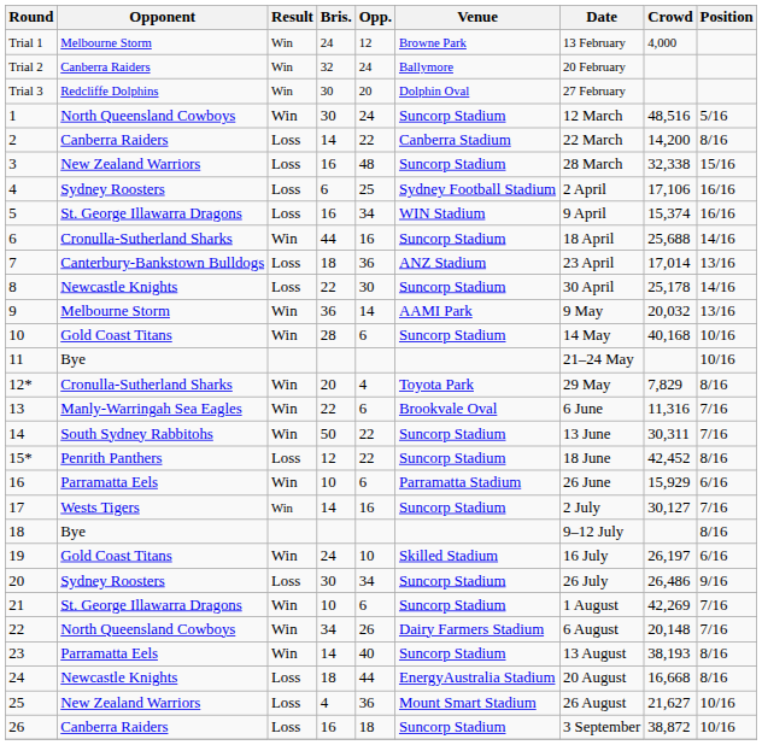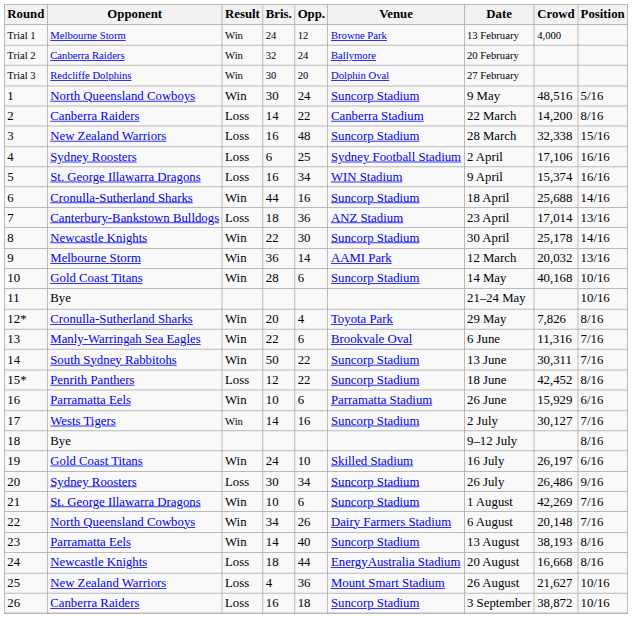 <table class="wikitable" style="text-align:left;">
 <tr>
 <th>Round</th>
 <th>Opponent</th>
 <th>Result</th>
 <th>Bris.</th>
 <th>Opp.</th>
 <th>Venue</th>
 <th>Date</th>
 <th>Crowd</th>
 <th>Position</th>
 </tr>
 <tr>
 <td><small>Trial 1</small></td>
 <td><small><a href='#'>Melbourne Storm</a></small></td>
 <td><small>Win</small></td>
 <td><small>24</small></td>
 <td><small>12</small></td>
 <td><small><a href='#'>Browne Park</a></small></td>
 <td><small>13 February</small></td>
 <td><small>4,000</small></td>
 <td></td>
 </tr>
 <tr>
 <td><small>Trial 2</small></td>
 <td><small><a href='#'>Canberra Raiders</a></small></td>
 <td><small>Win</small></td>
 <td><small>32</small></td>
 <td><small>24</small></td>
 <td><small><a href='#'>Ballymore</a></small></td>
 <td><small>20 February</small></td>
 <td></td>
 <td></td>
 </tr>
 <tr>
 <td><small>Trial 3</small></td>
 <td><small><a href='#'>Redcliffe Dolphins</a></small></td>
 <td><small>Win</small></td>
 <td><small>30</small></td>
 <td><small>20</small></td>
 <td><small><a href='#'>Dolphin Oval</a></small></td>
 <td><small>27 February</small></td>
 <td></td>
 <td></td>
 </tr>
 <tr>
 <td>1</td>
 <td><a href='#'>North Queensland Cowboys</a></td>
 <td>Win</td>
 <td>30</td>
 <td>24</td>
 <td><a href='#'>Suncorp Stadium</a></td>
-<td>12 March</td>
+<td>9 May</td>
 <td>48,516</td>
 <td>5/16</td>
 </tr>
 <tr>
 <td>2</td>
 <td><a href='#'>Canberra Raiders</a></td>
 <td>Loss</td>
 <td>14</td>
 <td>22</td>
 <td><a href='#'>Canberra Stadium</a></td>
 <td>22 March</td>
 <td>14,200</td>
 <td>8/16</td>
 </tr>
 <tr>
 <td>3</td>
 <td><a href='#'>New Zealand Warriors</a></td>
 <td>Loss</td>
 <td>16</td>
 <td>48</td>
 <td><a href='#'>Suncorp Stadium</a></td>
 <td>28 March</td>
 <td>32,338</td>
 <td>15/16</td>
 </tr>
 <tr>
 <td>4</td>
 <td><a href='#'>Sydney Roosters</a></td>
 <td>Loss</td>
 <td>6</td>
 <td>25</td>
 <td><a href='#'>Sydney Football Stadium</a></td>
 <td>2 April</td>
 <td>17,106</td>
 <td>16/16</td>
 </tr>
 <tr>
 <td>5</td>
 <td><a href='#'>St. George Illawarra Dragons</a></td>
 <td>Loss</td>
 <td>16</td>
 <td>34</td>
 <td><a href='#'>WIN Stadium</a></td>
 <td>9 April</td>
 <td>15,374</td>
 <td>16/16</td>
 </tr>
 <tr>
 <td>6</td>
 <td><a href='#'>Cronulla-Sutherland Sharks</a></td>
 <td>Win</td>
 <td>44</td>
 <td>16</td>
 <td><a href='#'>Suncorp Stadium</a></td>
 <td>18 April</td>
 <td>25,688</td>
 <td>14/16</td>
 </tr>
 <tr>
 <td>7</td>
 <td><a href='#'>Canterbury-Bankstown Bulldogs</a></td>
 <td>Loss</td>
 <td>18</td>
 <td>36</td>
 <td><a href='#'>ANZ Stadium</a></td>
 <td>23 April</td>
 <td>17,014</td>
 <td>13/16</td>
 </tr>
 <tr>
 <td>8</td>
 <td><a href='#'>Newcastle Knights</a></td>
-<td>Loss</td>
+<td>Win</td>
 <td>22</td>
 <td>30</td>
 <td><a href='#'>Suncorp Stadium</a></td>
 <td>30 April</td>
 <td>25,178</td>
 <td>14/16</td>
 </tr>
 <tr>
 <td>9</td>
 <td><a href='#'>Melbourne Storm</a></td>
 <td>Win</td>
 <td>36</td>
 <td>14</td>
 <td><a href='#'>AAMI Park</a></td>
-<td>9 May</td>
+<td>12 March</td>
 <td>20,032</td>
 <td>13/16</td>
 </tr>
 <tr>
 <td>10</td>
 <td><a href='#'>Gold Coast Titans</a></td>
 <td>Win</td>
 <td>28</td>
 <td>6</td>
 <td><a href='#'>Suncorp Stadium</a></td>
 <td>14 May</td>
 <td>40,168</td>
 <td>10/16</td>
 </tr>
 <tr>
 <td>11</td>
 <td>Bye</td>
 <td></td>
 <td></td>
 <td></td>
 <td></td>
 <td>21–24 May</td>
 <td></td>
 <td>10/16</td>
 </tr>
 <tr>
 <td>12*</td>
 <td><a href='#'>Cronulla-Sutherland Sharks</a></td>
 <td>Win</td>
 <td>20</td>
 <td>4</td>
 <td><a href='#'>Toyota Park</a></td>
 <td>29 May</td>
-<td>7,829</td>
+<td>7,826</td>
 <td>8/16</td>
 </tr>
 <tr>
 <td>13</td>
 <td><a href='#'>Manly-Warringah Sea Eagles</a></td>
 <td>Win</td>
 <td>22</td>
 <td>6</td>
 <td><a href='#'>Brookvale Oval</a></td>
 <td>6 June</td>
 <td>11,316</td>
 <td>7/16</td>
 </tr>
 <tr>
 <td>14</td>
 <td><a href='#'>South Sydney Rabbitohs</a></td>
 <td>Win</td>
 <td>50</td>
 <td>22</td>
 <td><a href='#'>Suncorp Stadium</a></td>
 <td>13 June</td>
 <td>30,311</td>
 <td>7/16</td>
 </tr>
 <tr>
 <td>15*</td>
 <td><a href='#'>Penrith Panthers</a></td>
 <td>Loss</td>
 <td>12</td>
 <td>22</td>
 <td><a href='#'>Suncorp Stadium</a></td>
 <td>18 June</td>
 <td>42,452</td>
 <td>8/16</td>
 </tr>
 <tr>
 <td>16</td>
 <td><a href='#'>Parramatta Eels</a></td>
 <td>Win</td>
 <td>10</td>
 <td>6</td>
 <td><a href='#'>Parramatta Stadium</a></td>
 <td>26 June</td>
 <td>15,929</td>
 <td>6/16</td>
 </tr>
 <tr>
 <td>17</td>
 <td><a href='#'>Wests Tigers</a></td>
 <td><small>Win</small></td>
 <td>14</td>
 <td>16</td>
 <td><a href='#'>Suncorp Stadium</a></td>
 <td>2 July</td>
 <td>30,127</td>
 <td>7/16</td>
 </tr>
 <tr>
 <td>18</td>
 <td>Bye</td>
 <td></td>
 <td></td>
 <td></td>
 <td></td>
 <td>9–12 July</td>
 <td></td>
 <td>8/16</td>
 </tr>
 <tr>
 <td>19</td>
 <td><a href='#'>Gold Coast Titans</a></td>
 <td>Win</td>
 <td>24</td>
 <td>10</td>
 <td><a href='#'>Skilled Stadium</a></td>
 <td>16 July</td>
 <td>26,197</td>
 <td>6/16</td>
 </tr>
 <tr>
 <td>20</td>
 <td><a href='#'>Sydney Roosters</a></td>
 <td>Loss</td>
 <td>30</td>
 <td>34</td>
 <td><a href='#'>Suncorp Stadium</a></td>
 <td>26 July</td>
 <td>26,486</td>
 <td>9/16</td>
 </tr>
 <tr>
 <td>21</td>
 <td><a href='#'>St. George Illawarra Dragons</a></td>
 <td>Win</td>
 <td>10</td>
 <td>6</td>
 <td><a href='#'>Suncorp Stadium</a></td>
 <td>1 August</td>
 <td>42,269</td>
 <td>7/16</td>
 </tr>
 <tr>
 <td>22</td>
 <td><a href='#'>North Queensland Cowboys</a></td>
 <td>Win</td>
 <td>34</td>
 <td>26</td>
 <td><a href='#'>Dairy Farmers Stadium</a></td>
 <td>6 August</td>
 <td>20,148</td>
 <td>7/16</td>
 </tr>
 <tr>
 <td>23</td>
 <td><a href='#'>Parramatta Eels</a></td>
 <td>Win</td>
 <td>14</td>
 <td>40</td>
 <td><a href='#'>Suncorp Stadium</a></td>
 <td>13 August</td>
 <td>38,193</td>
 <td>8/16</td>
 </tr>
 <tr>
 <td>24</td>
 <td><a href='#'>Newcastle Knights</a></td>
 <td>Loss</td>
 <td>18</td>
 <td>44</td>
 <td><a href='#'>EnergyAustralia Stadium</a></td>
 <td>20 August</td>
 <td>16,668</td>
 <td>8/16</td>
 </tr>
 <tr>
 <td>25</td>
 <td><a href='#'>New Zealand Warriors</a></td>
 <td>Loss</td>
 <td>4</td>
 <td>36</td>
 <td><a href='#'>Mount Smart Stadium</a></td>
 <td>26 August</td>
 <td>21,627</td>
 <td>10/16</td>
 </tr>
 <tr>
 <td>26</td>
 <td><a href='#'>Canberra Raiders</a></td>
 <td>Loss</td>
 <td>16</td>
 <td>18</td>
 <td><a href='#'>Suncorp Stadium</a></td>
 <td>3 September</td>
 <td>38,872</td>
 <td>10/16</td>
 </tr>
 <tr>
 </tr>
 </table>
